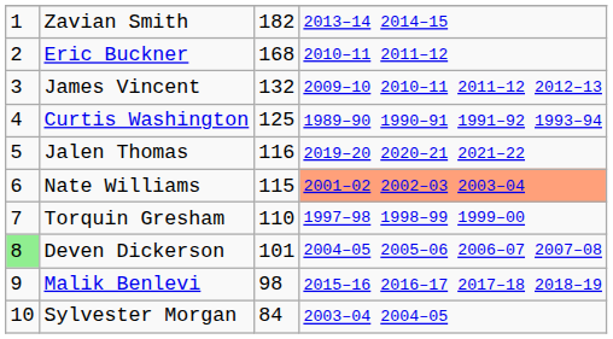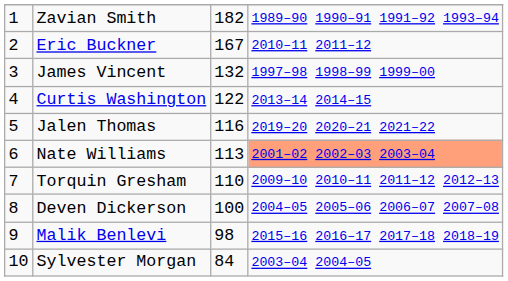 <table class="wikitable">
 <tr>
 </tr>
 <tr>
 <td>1</td>
 <td>Zavian Smith</td>
 <td>182</td>
-<td style="font-size:80%;"><a href='#'>2013–14</a> <a href='#'>2014–15</a></td>
+<td style="font-size:80%;"><a href='#'>1989–90</a> <a href='#'>1990–91</a> <a href='#'>1991–92</a> <a href='#'>1993–94</a></td>
 </tr>
 <tr>
 <td>2</td>
 <td><a href='#'>Eric Buckner</a></td>
-<td>168</td>
+<td>167</td>
 <td style="font-size:80%;"><a href='#'>2010–11</a> <a href='#'>2011–12</a></td>
 </tr>
 <tr>
 <td>3</td>
 <td>James Vincent</td>
 <td>132</td>
-<td style="font-size:80%;"><a href='#'>2009–10</a> <a href='#'>2010–11</a> <a href='#'>2011–12</a> <a href='#'>2012–13</a></td>
+<td style="font-size:80%;"><a href='#'>1997–98</a> <a href='#'>1998–99</a> <a href='#'>1999–00</a></td>
 </tr>
 <tr>
 <td>4</td>
 <td><a href='#'>Curtis Washington</a></td>
-<td>125</td>
-<td style="font-size:80%;"><a href='#'>1989–90</a> <a href='#'>1990–91</a> <a href='#'>1991–92</a> <a href='#'>1993–94</a></td>
+<td>122</td>
+<td style="font-size:80%;"><a href='#'>2013–14</a> <a href='#'>2014–15</a></td>
 </tr>
 <tr>
 <td>5</td>
 <td>Jalen Thomas</td>
 <td>116</td>
 <td style="font-size:80%;"><a href='#'>2019–20</a> <a href='#'>2020–21</a> <a href='#'>2021–22</a></td>
 </tr>
 <tr>
 <td>6</td>
 <td>Nate Williams</td>
-<td>115</td>
+<td>113</td>
 <td style="background: lightsalmon; font-size:80%;"><a href='#'>2001–02</a> <a href='#'>2002–03</a> <a href='#'>2003–04</a></td>
 </tr>
 <tr>
 <td>7</td>
 <td>Torquin Gresham</td>
 <td>110</td>
-<td style="font-size:80%;"><a href='#'>1997–98</a> <a href='#'>1998–99</a> <a href='#'>1999–00</a></td>
+<td style="font-size:80%;"><a href='#'>2009–10</a> <a href='#'>2010–11</a> <a href='#'>2011–12</a> <a href='#'>2012–13</a></td>
 </tr>
 <tr>
-<td style="background: lightgreen;">8</td>
+<td>8</td>
 <td>Deven Dickerson</td>
-<td>101</td>
+<td>100</td>
 <td style="font-size:80%;"><a href='#'>2004–05</a> <a href='#'>2005–06</a> <a href='#'>2006–07</a> <a href='#'>2007–08</a></td>
 </tr>
 <tr>
 <td>9</td>
 <td><a href='#'>Malik Benlevi</a></td>
 <td>98</td>
 <td style="font-size:80%;"><a href='#'>2015–16</a> <a href='#'>2016–17</a> <a href='#'>2017–18</a> <a href='#'>2018–19</a></td>
 </tr>
 <tr>
 <td>10</td>
 <td>Sylvester Morgan</td>
 <td>84</td>
 <td style="font-size:80%;"><a href='#'>2003–04</a> <a href='#'>2004–05</a></td>
 </tr>
 </table>
